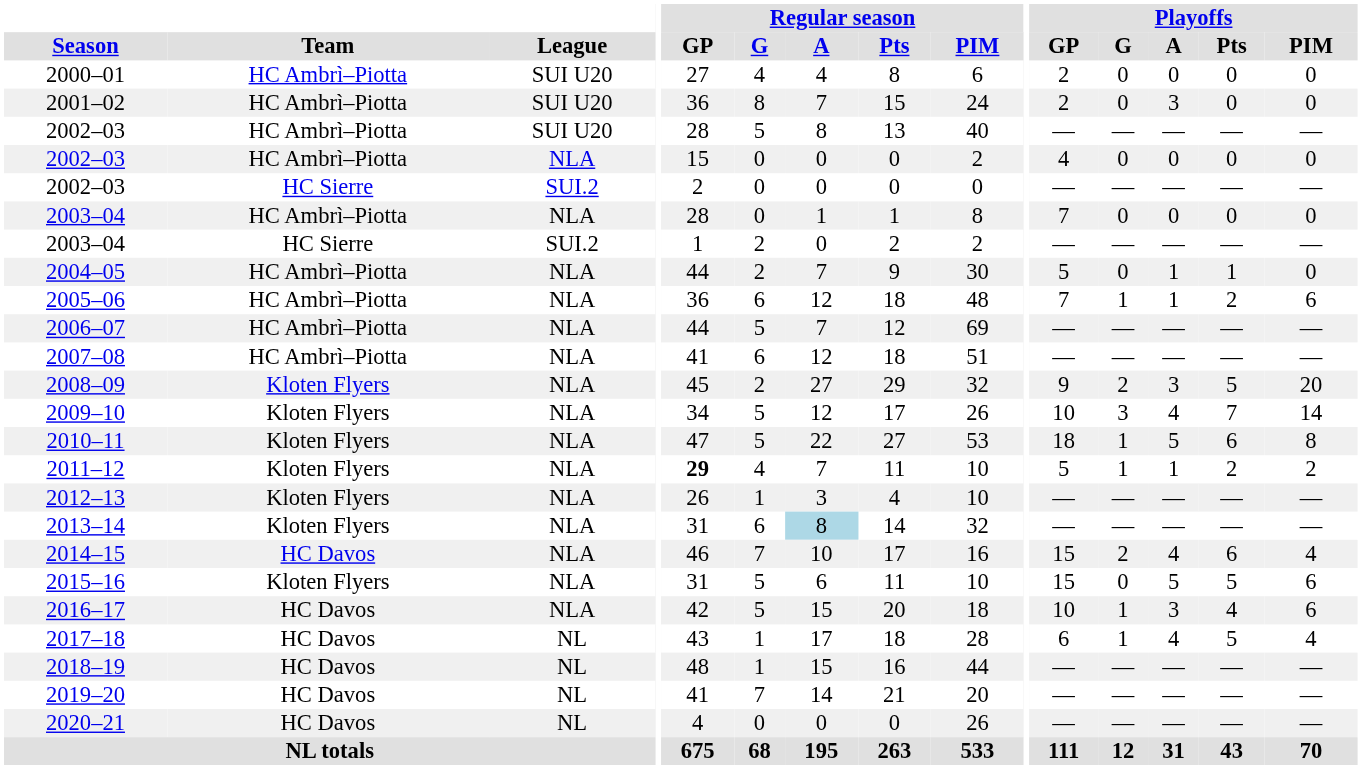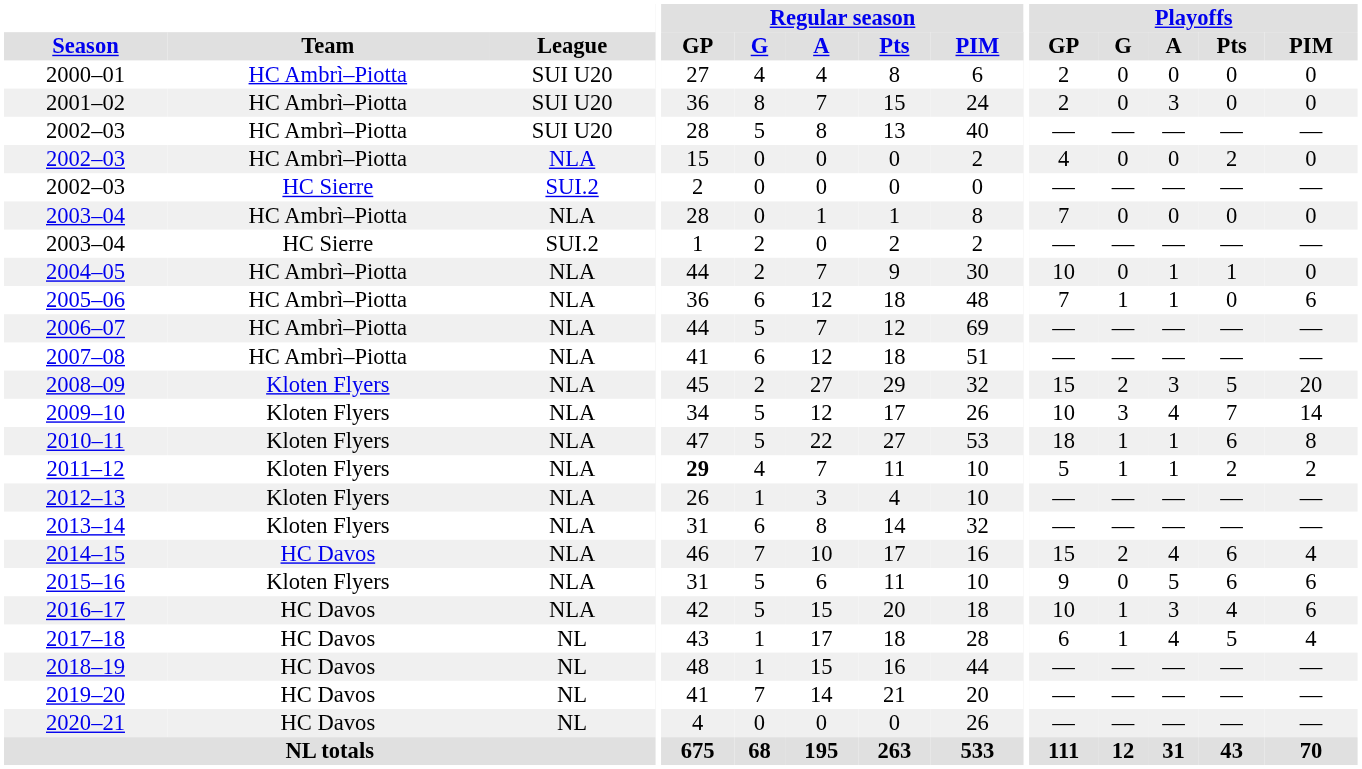 <table border="0" cellpadding="1" cellspacing="0" style="text-align:center; width:60em">
 <tr bgcolor="#e0e0e0">
 <th colspan="3" bgcolor="#ffffff"></th>
 <th rowspan="99" bgcolor="#ffffff"></th>
 <th colspan="5"><a href='#'>Regular season</a></th>
 <th rowspan="99" bgcolor="#ffffff"></th>
 <th colspan="5"><a href='#'>Playoffs</a></th>
 </tr>
 <tr bgcolor="#e0e0e0">
 <th><a href='#'>Season</a></th>
 <th>Team</th>
 <th>League</th>
 <th>GP</th>
 <th><a href='#'>G</a></th>
 <th><a href='#'>A</a></th>
 <th><a href='#'>Pts</a></th>
 <th><a href='#'>PIM</a></th>
 <th>GP</th>
 <th>G</th>
 <th>A</th>
 <th>Pts</th>
 <th>PIM</th>
 </tr>
 <tr>
 <td>2000–01</td>
 <td><a href='#'>HC Ambrì–Piotta</a></td>
 <td>SUI U20</td>
 <td>27</td>
 <td>4</td>
 <td>4</td>
 <td>8</td>
 <td>6</td>
 <td>2</td>
 <td>0</td>
 <td>0</td>
 <td>0</td>
 <td>0</td>
 </tr>
 <tr bgcolor="#f0f0f0">
 <td>2001–02</td>
 <td>HC Ambrì–Piotta</td>
 <td>SUI U20</td>
 <td>36</td>
 <td>8</td>
 <td>7</td>
 <td>15</td>
 <td>24</td>
 <td>2</td>
 <td>0</td>
 <td>3</td>
 <td>0</td>
 <td>0</td>
 </tr>
 <tr>
 <td>2002–03</td>
 <td>HC Ambrì–Piotta</td>
 <td>SUI U20</td>
 <td>28</td>
 <td>5</td>
 <td>8</td>
 <td>13</td>
 <td>40</td>
 <td>—</td>
 <td>—</td>
 <td>—</td>
 <td>—</td>
 <td>—</td>
 </tr>
 <tr bgcolor="#f0f0f0">
 <td><a href='#'>2002–03</a></td>
 <td>HC Ambrì–Piotta</td>
 <td><a href='#'>NLA</a></td>
 <td>15</td>
 <td>0</td>
 <td>0</td>
 <td>0</td>
 <td>2</td>
 <td>4</td>
 <td>0</td>
 <td>0</td>
-<td>0</td>
+<td>2</td>
 <td>0</td>
 </tr>
 <tr>
 <td>2002–03</td>
 <td><a href='#'>HC Sierre</a></td>
 <td><a href='#'>SUI.2</a></td>
 <td>2</td>
 <td>0</td>
 <td>0</td>
 <td>0</td>
 <td>0</td>
 <td>—</td>
 <td>—</td>
 <td>—</td>
 <td>—</td>
 <td>—</td>
 </tr>
 <tr bgcolor="#f0f0f0">
 <td><a href='#'>2003–04</a></td>
 <td>HC Ambrì–Piotta</td>
 <td>NLA</td>
 <td>28</td>
 <td>0</td>
 <td>1</td>
 <td>1</td>
 <td>8</td>
 <td>7</td>
 <td>0</td>
 <td>0</td>
 <td>0</td>
 <td>0</td>
 </tr>
 <tr>
 <td>2003–04</td>
 <td>HC Sierre</td>
 <td>SUI.2</td>
 <td>1</td>
 <td>2</td>
 <td>0</td>
 <td>2</td>
 <td>2</td>
 <td>—</td>
 <td>—</td>
 <td>—</td>
 <td>—</td>
 <td>—</td>
 </tr>
 <tr bgcolor="#f0f0f0">
 <td><a href='#'>2004–05</a></td>
 <td>HC Ambrì–Piotta</td>
 <td>NLA</td>
 <td>44</td>
 <td>2</td>
 <td>7</td>
 <td>9</td>
 <td>30</td>
-<td>5</td>
+<td>10</td>
 <td>0</td>
 <td>1</td>
 <td>1</td>
 <td>0</td>
 </tr>
 <tr>
 <td><a href='#'>2005–06</a></td>
 <td>HC Ambrì–Piotta</td>
 <td>NLA</td>
 <td>36</td>
 <td>6</td>
 <td>12</td>
 <td>18</td>
 <td>48</td>
 <td>7</td>
 <td>1</td>
 <td>1</td>
-<td>2</td>
+<td>0</td>
 <td>6</td>
 </tr>
 <tr bgcolor="#f0f0f0">
 <td><a href='#'>2006–07</a></td>
 <td>HC Ambrì–Piotta</td>
 <td>NLA</td>
 <td>44</td>
 <td>5</td>
 <td>7</td>
 <td>12</td>
 <td>69</td>
 <td>—</td>
 <td>—</td>
 <td>—</td>
 <td>—</td>
 <td>—</td>
 </tr>
 <tr>
 <td><a href='#'>2007–08</a></td>
 <td>HC Ambrì–Piotta</td>
 <td>NLA</td>
 <td>41</td>
 <td>6</td>
 <td>12</td>
 <td>18</td>
 <td>51</td>
 <td>—</td>
 <td>—</td>
 <td>—</td>
 <td>—</td>
 <td>—</td>
 </tr>
 <tr bgcolor="#f0f0f0">
 <td><a href='#'>2008–09</a></td>
 <td><a href='#'>Kloten Flyers</a></td>
 <td>NLA</td>
 <td>45</td>
 <td>2</td>
 <td>27</td>
 <td>29</td>
 <td>32</td>
-<td>9</td>
+<td>15</td>
 <td>2</td>
 <td>3</td>
 <td>5</td>
 <td>20</td>
 </tr>
 <tr>
 <td><a href='#'>2009–10</a></td>
 <td>Kloten Flyers</td>
 <td>NLA</td>
 <td>34</td>
 <td>5</td>
 <td>12</td>
 <td>17</td>
 <td>26</td>
 <td>10</td>
 <td>3</td>
 <td>4</td>
 <td>7</td>
 <td>14</td>
 </tr>
 <tr bgcolor="#f0f0f0">
 <td><a href='#'>2010–11</a></td>
 <td>Kloten Flyers</td>
 <td>NLA</td>
 <td>47</td>
 <td>5</td>
 <td>22</td>
 <td>27</td>
 <td>53</td>
 <td>18</td>
 <td>1</td>
-<td>5</td>
+<td>1</td>
 <td>6</td>
 <td>8</td>
 </tr>
 <tr>
 <td><a href='#'>2011–12</a></td>
 <td>Kloten Flyers</td>
 <td>NLA</td>
 <td><strong>29</strong></td>
 <td>4</td>
 <td>7</td>
 <td>11</td>
 <td>10</td>
 <td>5</td>
 <td>1</td>
 <td>1</td>
 <td>2</td>
 <td>2</td>
 </tr>
 <tr bgcolor="#f0f0f0">
 <td><a href='#'>2012–13</a></td>
 <td>Kloten Flyers</td>
 <td>NLA</td>
 <td>26</td>
 <td>1</td>
 <td>3</td>
 <td>4</td>
 <td>10</td>
 <td>—</td>
 <td>—</td>
 <td>—</td>
 <td>—</td>
 <td>—</td>
 </tr>
 <tr>
 <td><a href='#'>2013–14</a></td>
 <td>Kloten Flyers</td>
 <td>NLA</td>
 <td>31</td>
 <td>6</td>
-<td style="background: lightblue;">8</td>
+<td>8</td>
 <td>14</td>
 <td>32</td>
 <td>—</td>
 <td>—</td>
 <td>—</td>
 <td>—</td>
 <td>—</td>
 </tr>
 <tr bgcolor="#f0f0f0">
 <td><a href='#'>2014–15</a></td>
 <td><a href='#'>HC Davos</a></td>
 <td>NLA</td>
 <td>46</td>
 <td>7</td>
 <td>10</td>
 <td>17</td>
 <td>16</td>
 <td>15</td>
 <td>2</td>
 <td>4</td>
 <td>6</td>
 <td>4</td>
 </tr>
 <tr>
 <td><a href='#'>2015–16</a></td>
 <td>Kloten Flyers</td>
 <td>NLA</td>
 <td>31</td>
 <td>5</td>
 <td>6</td>
 <td>11</td>
 <td>10</td>
-<td>15</td>
+<td>9</td>
 <td>0</td>
 <td>5</td>
-<td>5</td>
+<td>6</td>
 <td>6</td>
 </tr>
 <tr bgcolor="#f0f0f0">
 <td><a href='#'>2016–17</a></td>
 <td>HC Davos</td>
 <td>NLA</td>
 <td>42</td>
 <td>5</td>
 <td>15</td>
 <td>20</td>
 <td>18</td>
 <td>10</td>
 <td>1</td>
 <td>3</td>
 <td>4</td>
 <td>6</td>
 </tr>
 <tr>
 <td><a href='#'>2017–18</a></td>
 <td>HC Davos</td>
 <td>NL</td>
 <td>43</td>
 <td>1</td>
 <td>17</td>
 <td>18</td>
 <td>28</td>
 <td>6</td>
 <td>1</td>
 <td>4</td>
 <td>5</td>
 <td>4</td>
 </tr>
 <tr bgcolor="#f0f0f0">
 <td><a href='#'>2018–19</a></td>
 <td>HC Davos</td>
 <td>NL</td>
 <td>48</td>
 <td>1</td>
 <td>15</td>
 <td>16</td>
 <td>44</td>
 <td>—</td>
 <td>—</td>
 <td>—</td>
 <td>—</td>
 <td>—</td>
 </tr>
 <tr>
 <td><a href='#'>2019–20</a></td>
 <td>HC Davos</td>
 <td>NL</td>
 <td>41</td>
 <td>7</td>
 <td>14</td>
 <td>21</td>
 <td>20</td>
 <td>—</td>
 <td>—</td>
 <td>—</td>
 <td>—</td>
 <td>—</td>
 </tr>
 <tr bgcolor="#f0f0f0">
 <td><a href='#'>2020–21</a></td>
 <td>HC Davos</td>
 <td>NL</td>
 <td>4</td>
 <td>0</td>
 <td>0</td>
 <td>0</td>
 <td>26</td>
 <td>—</td>
 <td>—</td>
 <td>—</td>
 <td>—</td>
 <td>—</td>
 </tr>
 <tr bgcolor="#e0e0e0">
 <th colspan="3">NL totals</th>
 <th>675</th>
 <th>68</th>
 <th>195</th>
 <th>263</th>
 <th>533</th>
 <th>111</th>
 <th>12</th>
 <th>31</th>
 <th>43</th>
 <th>70</th>
 </tr>
 </table>
